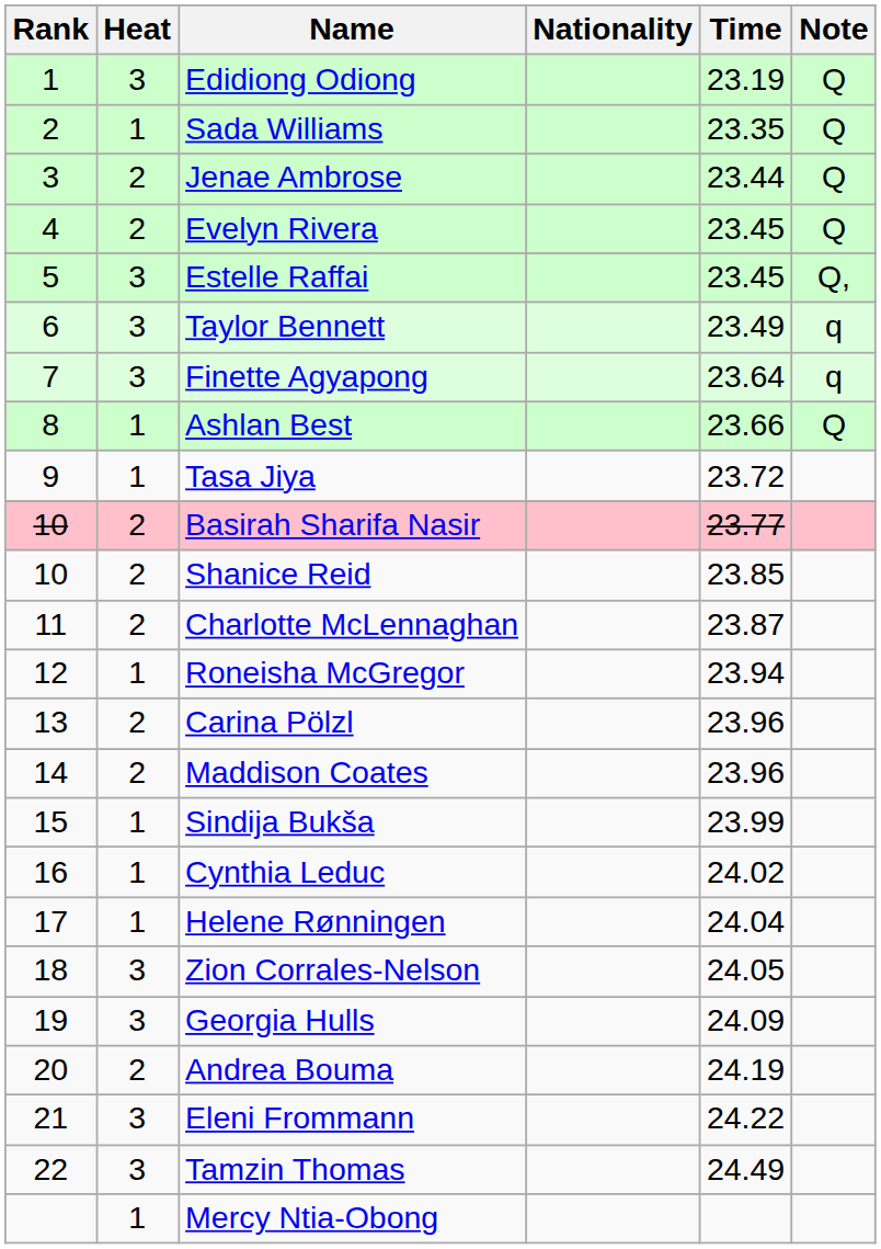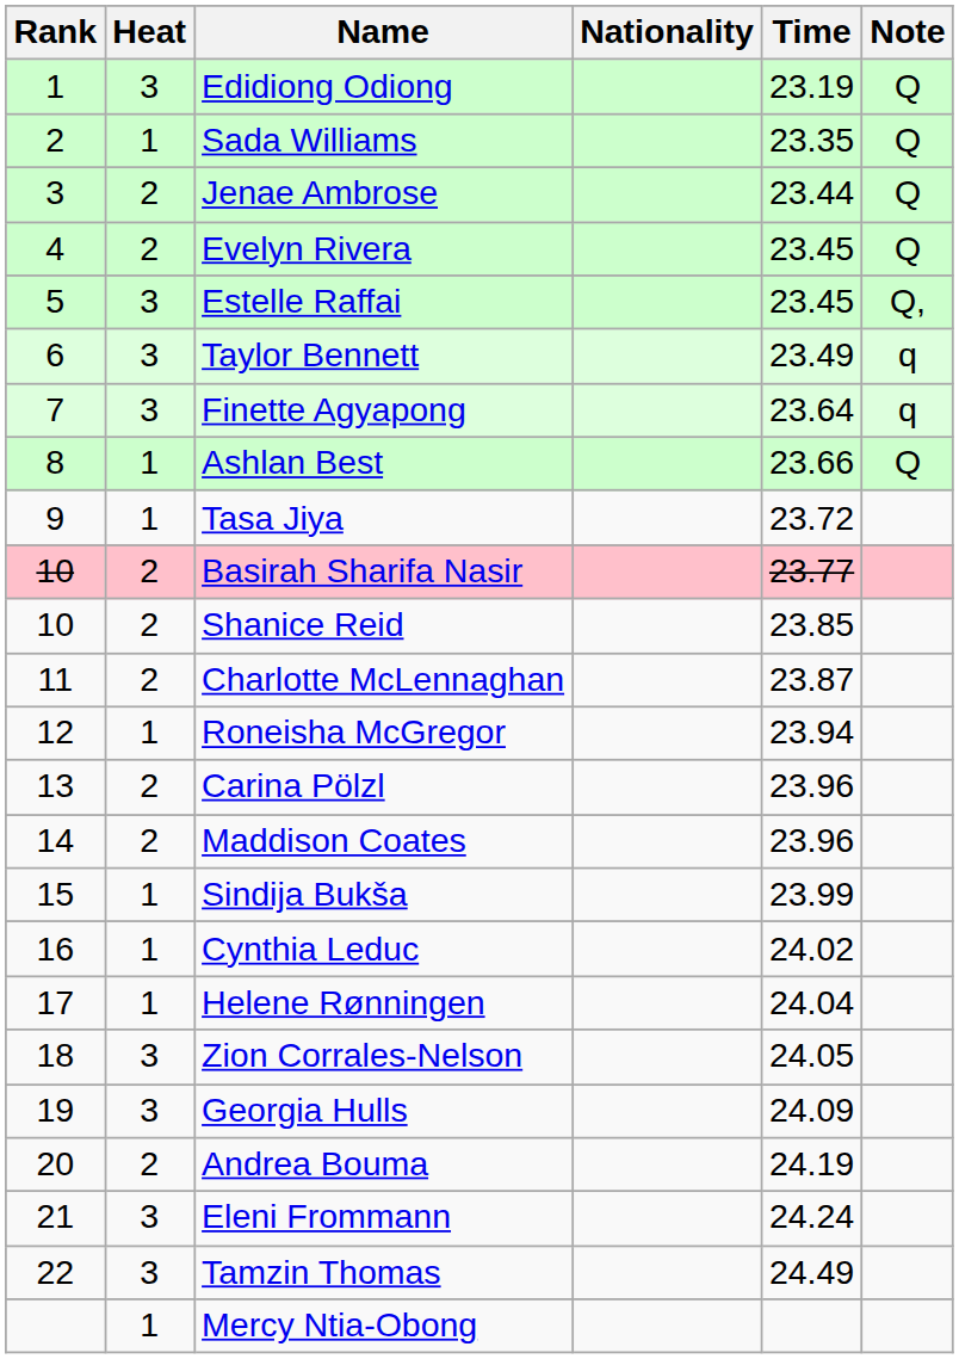 <table class="wikitable sortable" style="text-align:center">
 <tr>
 <th>Rank</th>
 <th>Heat</th>
 <th>Name</th>
 <th>Nationality</th>
 <th>Time</th>
 <th>Note</th>
 </tr>
 <tr bgcolor=ccffcc>
 <td>1</td>
 <td>3</td>
 <td align=left><a href='#'>Edidiong Odiong</a></td>
 <td align=left></td>
 <td>23.19</td>
 <td>Q</td>
 </tr>
 <tr bgcolor=ccffcc>
 <td>2</td>
 <td>1</td>
 <td align=left><a href='#'>Sada Williams</a></td>
 <td align=left></td>
 <td>23.35</td>
 <td>Q</td>
 </tr>
 <tr bgcolor=ccffcc>
 <td>3</td>
 <td>2</td>
 <td align=left><a href='#'>Jenae Ambrose</a></td>
 <td align=left></td>
 <td>23.44</td>
 <td>Q</td>
 </tr>
 <tr bgcolor=ccffcc>
 <td>4</td>
 <td>2</td>
 <td align=left><a href='#'>Evelyn Rivera</a></td>
 <td align=left></td>
 <td>23.45</td>
 <td>Q</td>
 </tr>
 <tr bgcolor=ccffcc>
 <td>5</td>
 <td>3</td>
 <td align=left><a href='#'>Estelle Raffai</a></td>
 <td align=left></td>
 <td>23.45</td>
 <td>Q, <strong></strong></td>
 </tr>
 <tr bgcolor=ddffdd>
 <td>6</td>
 <td>3</td>
 <td align=left><a href='#'>Taylor Bennett</a></td>
 <td align=left></td>
 <td>23.49</td>
 <td>q</td>
 </tr>
 <tr bgcolor=ddffdd>
 <td>7</td>
 <td>3</td>
 <td align=left><a href='#'>Finette Agyapong</a></td>
 <td align=left></td>
 <td>23.64</td>
 <td>q</td>
 </tr>
 <tr bgcolor=ccffcc>
 <td>8</td>
 <td>1</td>
 <td align=left><a href='#'>Ashlan Best</a></td>
 <td align=left></td>
 <td>23.66</td>
 <td>Q</td>
 </tr>
 <tr>
 <td>9</td>
 <td>1</td>
 <td align=left><a href='#'>Tasa Jiya</a></td>
 <td align=left></td>
 <td>23.72</td>
 <td></td>
 </tr>
 <tr bgcolor=pink>
 <td><s>10 </s></td>
 <td>2</td>
 <td align=left><a href='#'>Basirah Sharifa Nasir</a></td>
 <td align=left></td>
 <td><s>23.77 </s></td>
 <td><strong></strong></td>
 </tr>
 <tr>
 <td>10</td>
 <td>2</td>
 <td align=left><a href='#'>Shanice Reid</a></td>
 <td align=left></td>
 <td>23.85</td>
 <td><strong></strong></td>
 </tr>
 <tr>
 <td>11</td>
 <td>2</td>
 <td align=left><a href='#'>Charlotte McLennaghan</a></td>
 <td align=left></td>
 <td>23.87</td>
 <td></td>
 </tr>
 <tr>
 <td>12</td>
 <td>1</td>
 <td align=left><a href='#'>Roneisha McGregor</a></td>
 <td align=left></td>
 <td>23.94</td>
 <td><strong></strong></td>
 </tr>
 <tr>
 <td>13</td>
 <td>2</td>
 <td align=left><a href='#'>Carina Pölzl</a></td>
 <td align=left></td>
 <td>23.96</td>
 <td></td>
 </tr>
 <tr>
 <td>14</td>
 <td>2</td>
 <td align=left><a href='#'>Maddison Coates</a></td>
 <td align=left></td>
 <td>23.96</td>
 <td></td>
 </tr>
 <tr>
 <td>15</td>
 <td>1</td>
 <td align=left><a href='#'>Sindija Bukša</a></td>
 <td align=left></td>
 <td>23.99</td>
 <td><strong></strong></td>
 </tr>
 <tr>
 <td>16</td>
 <td>1</td>
 <td align=left><a href='#'>Cynthia Leduc</a></td>
 <td align=left></td>
 <td>24.02</td>
 <td></td>
 </tr>
 <tr>
 <td>17</td>
 <td>1</td>
 <td align=left><a href='#'>Helene Rønningen</a></td>
 <td align=left></td>
 <td>24.04</td>
 <td></td>
 </tr>
 <tr>
 <td>18</td>
 <td>3</td>
 <td align=left><a href='#'>Zion Corrales-Nelson</a></td>
 <td align=left></td>
 <td>24.05</td>
 <td></td>
 </tr>
 <tr>
 <td>19</td>
 <td>3</td>
 <td align=left><a href='#'>Georgia Hulls</a></td>
 <td align=left></td>
 <td>24.09</td>
 <td></td>
 </tr>
 <tr>
 <td>20</td>
 <td>2</td>
 <td align=left><a href='#'>Andrea Bouma</a></td>
 <td align=left></td>
 <td>24.19</td>
 <td></td>
 </tr>
 <tr>
 <td>21</td>
 <td>3</td>
 <td align=left><a href='#'>Eleni Frommann</a></td>
 <td align=left></td>
-<td>24.22</td>
+<td>24.24</td>
 <td></td>
 </tr>
 <tr>
 <td>22</td>
 <td>3</td>
 <td align=left><a href='#'>Tamzin Thomas</a></td>
 <td align=left></td>
 <td>24.49</td>
 <td></td>
 </tr>
 <tr>
 <td></td>
 <td>1</td>
 <td align=left><a href='#'>Mercy Ntia-Obong</a></td>
 <td align=left></td>
 <td></td>
 <td></td>
 </tr>
 </table>
